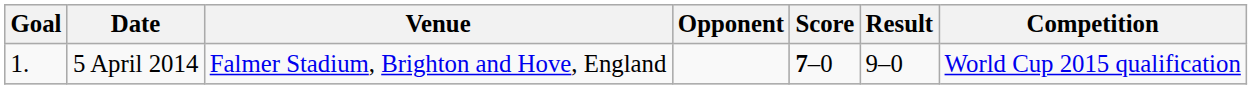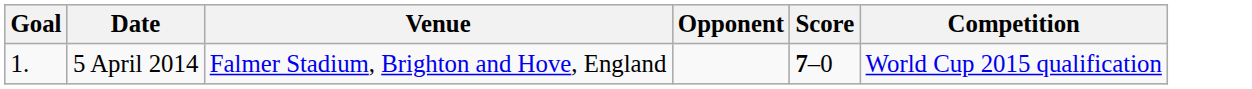 <table class="wikitable">
 <tr>
 <th>Goal</th>
 <th>Date</th>
 <th>Venue</th>
 <th>Opponent</th>
 <th>Score</th>
-<th>Result</th>
 <th>Competition</th>
 </tr>
 <tr>
 <td>1.</td>
 <td>5 April 2014</td>
 <td><a href='#'>Falmer Stadium</a>, <a href='#'>Brighton and Hove</a>, England</td>
 <td></td>
 <td><strong>7</strong>–0</td>
-<td>9–0</td>
 <td><a href='#'>World Cup 2015 qualification</a></td>
 </tr>
 </table>
